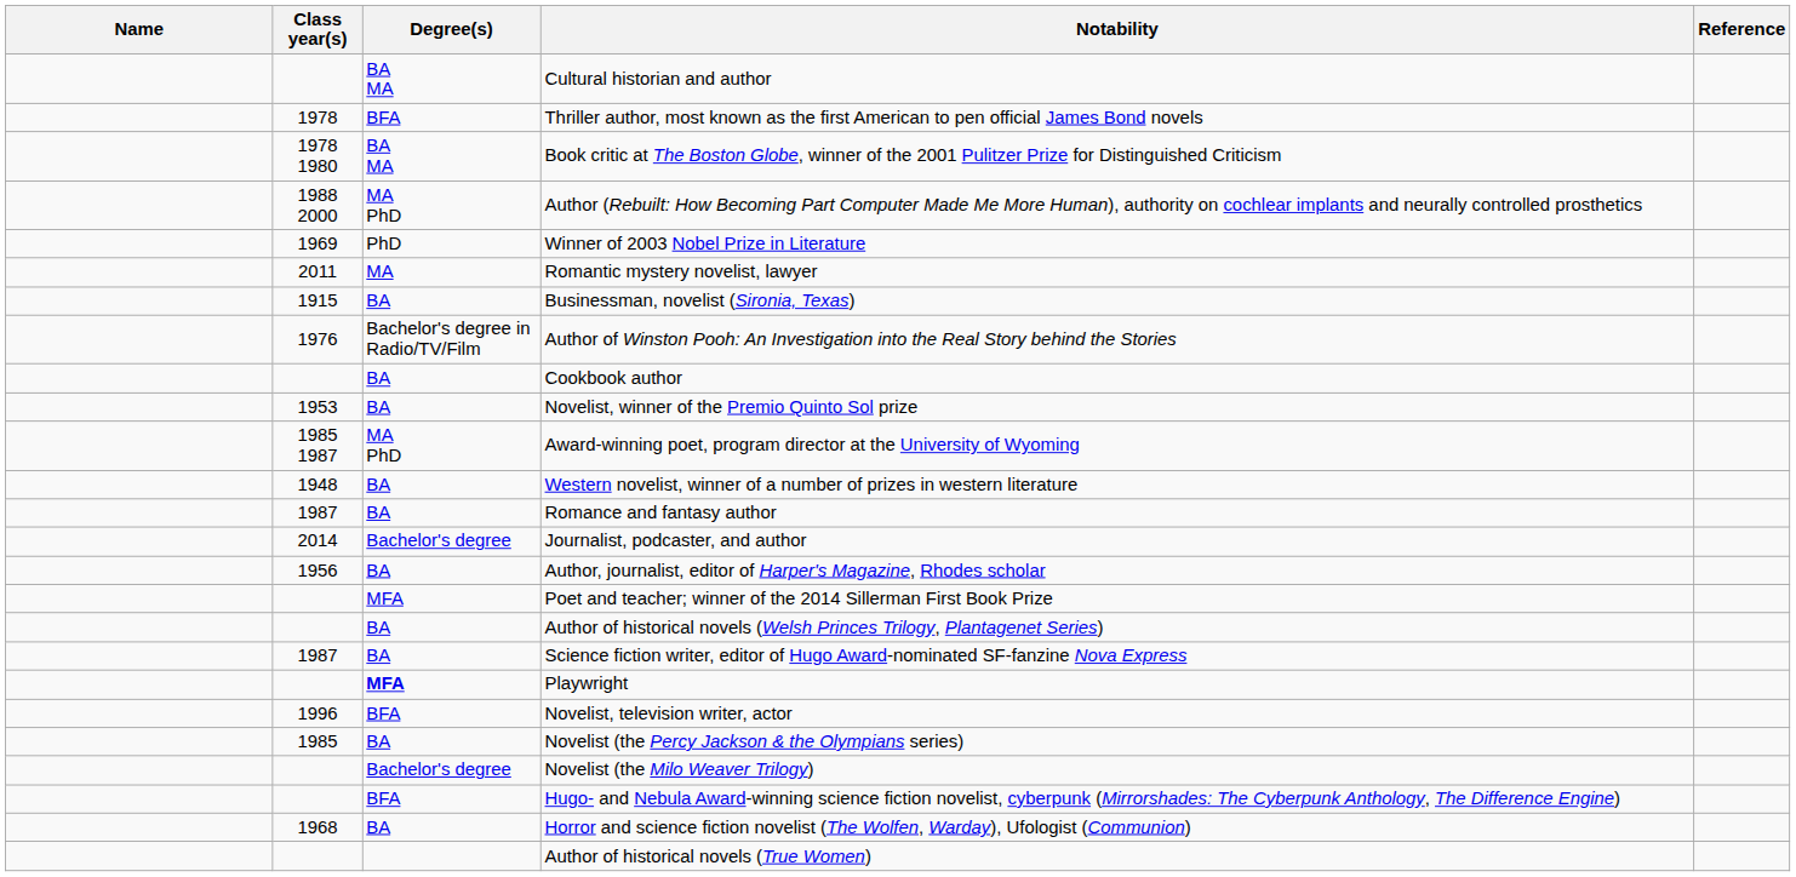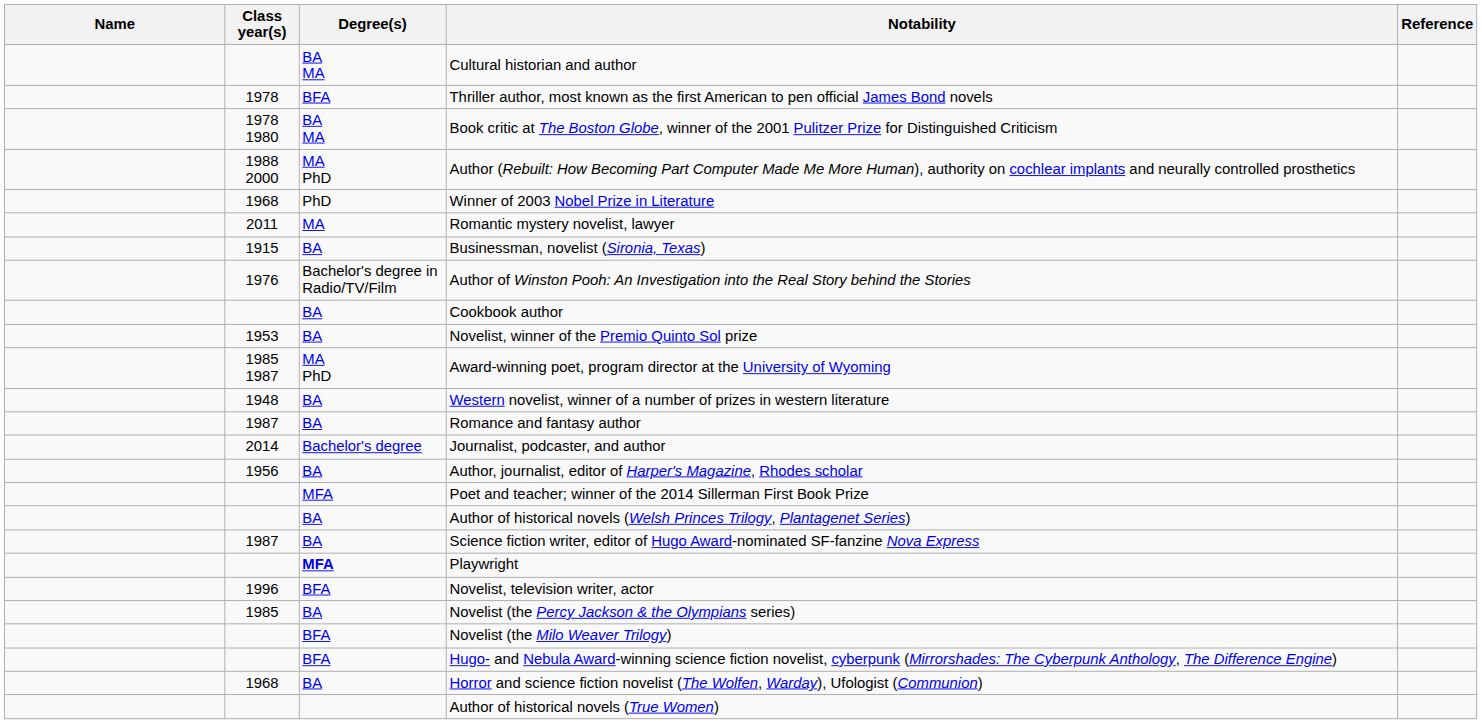 <table class="wikitable sortable" style="width:100%">
 <tr>
 <th style="width:15%;">Name</th>
 <th style="width:5%;">Class year(s)</th>
 <th style="width:10%;">Degree(s)</th>
 <th style="width:*;" class="unsortable">Notability</th>
 <th style="width:5%;" class="unsortable">Reference</th>
 </tr>
 <tr>
 <td></td>
 <td style="text-align:center;"></td>
 <td><a href='#'>BA</a><br><a href='#'>MA</a></td>
 <td>Cultural historian and author</td>
 <td style="text-align:center;"></td>
 </tr>
 <tr>
 <td></td>
 <td style="text-align:center;">1978</td>
 <td><a href='#'>BFA</a></td>
 <td>Thriller author, most known as the first American to pen official <a href='#'>James Bond</a> novels</td>
 <td style="text-align:center;"></td>
 </tr>
 <tr>
 <td></td>
 <td style="text-align:center;">1978<br>1980</td>
 <td><a href='#'>BA</a><br><a href='#'>MA</a></td>
 <td>Book critic at <em><a href='#'>The Boston Globe</a></em>, winner of the 2001 <a href='#'>Pulitzer Prize</a> for Distinguished Criticism</td>
 <td style="text-align:center;"></td>
 </tr>
 <tr>
 <td></td>
 <td style="text-align:center;">1988<br>2000</td>
 <td><a href='#'>MA</a><br>PhD</td>
 <td>Author (<em>Rebuilt: How Becoming Part Computer Made Me More Human</em>), authority on <a href='#'>cochlear implants</a> and neurally controlled prosthetics</td>
 <td style="text-align:center;"></td>
 </tr>
 <tr>
 <td></td>
-<td style="text-align:center;">1969</td>
+<td style="text-align:center;">1968</td>
 <td>PhD</td>
 <td>Winner of 2003 <a href='#'>Nobel Prize in Literature</a></td>
 <td style="text-align:center;"></td>
 </tr>
 <tr>
 <td></td>
 <td style="text-align:center;">2011</td>
 <td><a href='#'>MA</a></td>
 <td>Romantic mystery novelist, lawyer</td>
 <td style="text-align:center;"></td>
 </tr>
 <tr>
 <td></td>
 <td style="text-align:center;">1915</td>
 <td><a href='#'>BA</a></td>
 <td>Businessman, novelist (<em><a href='#'>Sironia, Texas</a></em>)</td>
 <td style="text-align:center;"></td>
 </tr>
 <tr>
 <td></td>
 <td style="text-align:center;">1976</td>
 <td>Bachelor's degree in Radio/TV/Film</td>
 <td>Author of <em>Winston Pooh: An Investigation into the Real Story behind the Stories</em></td>
 <td style="text-align:center;"></td>
 </tr>
 <tr>
 <td></td>
 <td style="text-align:center;"></td>
 <td><a href='#'>BA</a></td>
 <td>Cookbook author</td>
 <td style="text-align:center;"></td>
 </tr>
 <tr>
 <td></td>
 <td style="text-align:center;">1953</td>
 <td><a href='#'>BA</a></td>
 <td>Novelist, winner of the <a href='#'>Premio Quinto Sol</a> prize</td>
 <td style="text-align:center;"></td>
 </tr>
 <tr>
 <td></td>
 <td style="text-align:center;">1985<br>1987</td>
 <td><a href='#'>MA</a><br>PhD</td>
 <td>Award-winning poet, program director at the <a href='#'>University of Wyoming</a></td>
 <td style="text-align:center;"></td>
 </tr>
 <tr>
 <td></td>
 <td style="text-align:center;">1948</td>
 <td><a href='#'>BA</a></td>
 <td><a href='#'>Western</a> novelist, winner of a number of prizes in western literature</td>
 <td style="text-align:center;"></td>
 </tr>
 <tr>
 <td></td>
 <td style="text-align:center;">1987</td>
 <td><a href='#'>BA</a></td>
 <td>Romance and fantasy author</td>
 <td style="text-align:center;"></td>
 </tr>
 <tr>
 <td></td>
 <td style="text-align:center;">2014</td>
 <td><a href='#'>Bachelor's degree</a></td>
 <td>Journalist, podcaster, and author</td>
 <td style="text-align:center;"></td>
 </tr>
 <tr>
 <td></td>
 <td style="text-align:center;">1956</td>
 <td><a href='#'>BA</a></td>
 <td>Author, journalist, editor of <em><a href='#'>Harper's Magazine</a></em>, <a href='#'>Rhodes scholar</a></td>
 <td style="text-align:center;"></td>
 </tr>
 <tr>
 <td></td>
 <td style="text-align:center;"></td>
 <td><a href='#'>MFA</a></td>
 <td>Poet and teacher; winner of the 2014 Sillerman First Book Prize</td>
 <td style="text-align:center;"></td>
 </tr>
 <tr>
 <td></td>
 <td style="text-align:center;"></td>
 <td><a href='#'>BA</a></td>
 <td>Author of historical novels (<em><a href='#'>Welsh Princes Trilogy</a></em>, <em><a href='#'>Plantagenet Series</a></em>)</td>
 <td style="text-align:center;"></td>
 </tr>
 <tr>
 <td></td>
 <td style="text-align:center;">1987</td>
 <td><a href='#'>BA</a></td>
 <td>Science fiction writer, editor of <a href='#'>Hugo Award</a>-nominated SF-fanzine <em><a href='#'>Nova Express</a></em></td>
 <td style="text-align:center;"></td>
 </tr>
 <tr>
 <td></td>
 <td style="text-align:center;"></td>
 <td><strong><a href='#'>MFA</a></strong></td>
 <td>Playwright</td>
 <td style="text-align:center;"></td>
 </tr>
 <tr>
 <td></td>
 <td style="text-align:center;">1996</td>
 <td><a href='#'>BFA</a></td>
 <td>Novelist, television writer, actor</td>
 <td style="text-align:center;"></td>
 </tr>
 <tr>
 <td></td>
 <td style="text-align:center;">1985</td>
 <td><a href='#'>BA</a></td>
 <td>Novelist (the <em><a href='#'>Percy Jackson & the Olympians</a></em> series)</td>
 <td style="text-align:center;"></td>
 </tr>
 <tr>
 <td></td>
 <td style="text-align:center;"></td>
-<td><a href='#'>Bachelor's degree</a></td>
+<td><a href='#'>BFA</a></td>
 <td>Novelist (the <em><a href='#'>Milo Weaver Trilogy</a></em>)</td>
 <td style="text-align:center;"></td>
 </tr>
 <tr>
 <td></td>
 <td style="text-align:center;"></td>
 <td><a href='#'>BFA</a></td>
 <td><a href='#'>Hugo-</a> and <a href='#'>Nebula Award</a>-winning science fiction novelist, <a href='#'>cyberpunk</a> (<em><a href='#'>Mirrorshades: The Cyberpunk Anthology</a></em>, <em><a href='#'>The Difference Engine</a></em>)</td>
 <td style="text-align:center;"></td>
 </tr>
 <tr>
 <td></td>
 <td style="text-align:center;">1968</td>
 <td><a href='#'>BA</a></td>
 <td><a href='#'>Horror</a> and science fiction novelist (<em><a href='#'>The Wolfen</a></em>, <em><a href='#'>Warday</a></em>), Ufologist (<em><a href='#'>Communion</a></em>)</td>
 <td style="text-align:center;"></td>
 </tr>
 <tr>
 <td></td>
 <td style="text-align:center;"></td>
 <td></td>
 <td>Author of historical novels (<em><a href='#'>True Women</a></em>)</td>
 <td style="text-align:center;"></td>
 </tr>
 </table>
